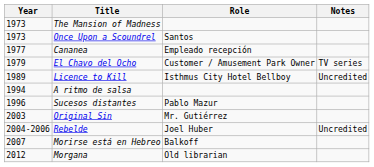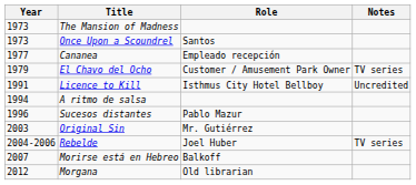 <table class="wikitable">
 <tr>
 <th>Year</th>
 <th>Title</th>
 <th>Role</th>
 <th>Notes</th>
 </tr>
 <tr>
 <td>1973</td>
 <td><em>The Mansion of Madness</em></td>
 <td></td>
 <td></td>
 </tr>
 <tr>
 <td>1973</td>
 <td><em><a href='#'>Once Upon a Scoundrel</a></em></td>
 <td>Santos</td>
 <td></td>
 </tr>
 <tr>
 <td>1977</td>
 <td><em>Cananea</em></td>
 <td>Empleado recepción</td>
 <td></td>
 </tr>
 <tr>
 <td>1979</td>
 <td><em><a href='#'>El Chavo del Ocho</a></em></td>
 <td>Customer / Amusement Park Owner</td>
 <td>TV series</td>
 </tr>
 <tr>
-<td>1989</td>
+<td>1991</td>
 <td><em><a href='#'>Licence to Kill</a></em></td>
 <td>Isthmus City Hotel Bellboy</td>
 <td>Uncredited</td>
 </tr>
 <tr>
 <td>1994</td>
 <td><em>A ritmo de salsa</em></td>
 <td></td>
 <td></td>
 </tr>
 <tr>
 <td>1996</td>
 <td><em>Sucesos distantes</em></td>
 <td>Pablo Mazur</td>
 <td></td>
 </tr>
 <tr>
 <td>2003</td>
 <td><em><a href='#'>Original Sin</a></em></td>
 <td>Mr. Gutiérrez</td>
 <td></td>
 </tr>
 <tr>
 <td>2004-2006</td>
 <td><em><a href='#'>Rebelde</a></em></td>
 <td>Joel Huber</td>
-<td>Uncredited</td>
+<td>TV series</td>
 </tr>
 <tr>
 <td>2007</td>
 <td><em>Morirse está en Hebreo</em></td>
 <td>Balkoff</td>
 <td></td>
 </tr>
 <tr>
 <td>2012</td>
 <td><em>Morgana</em></td>
 <td>Old librarian</td>
 <td></td>
 </tr>
 </table>
